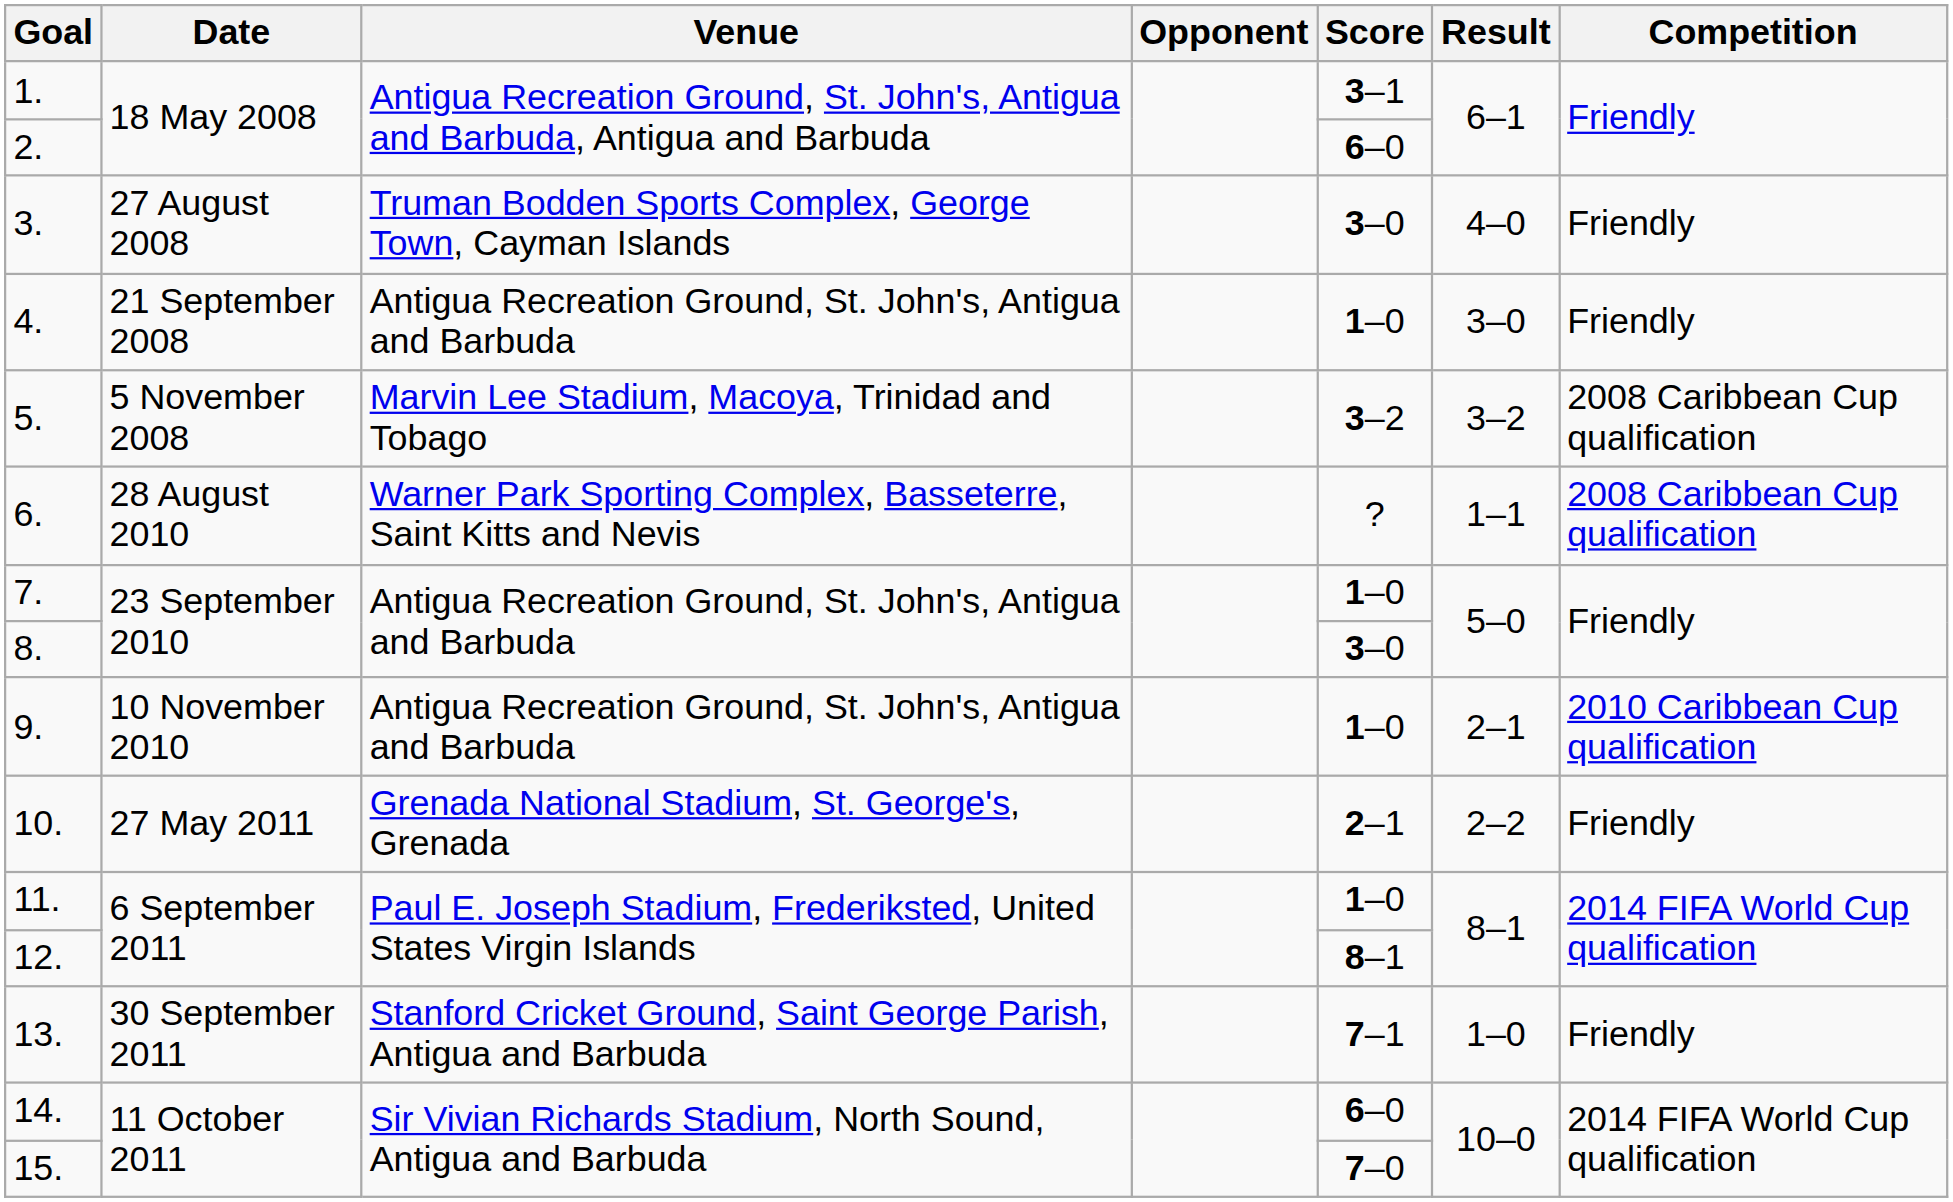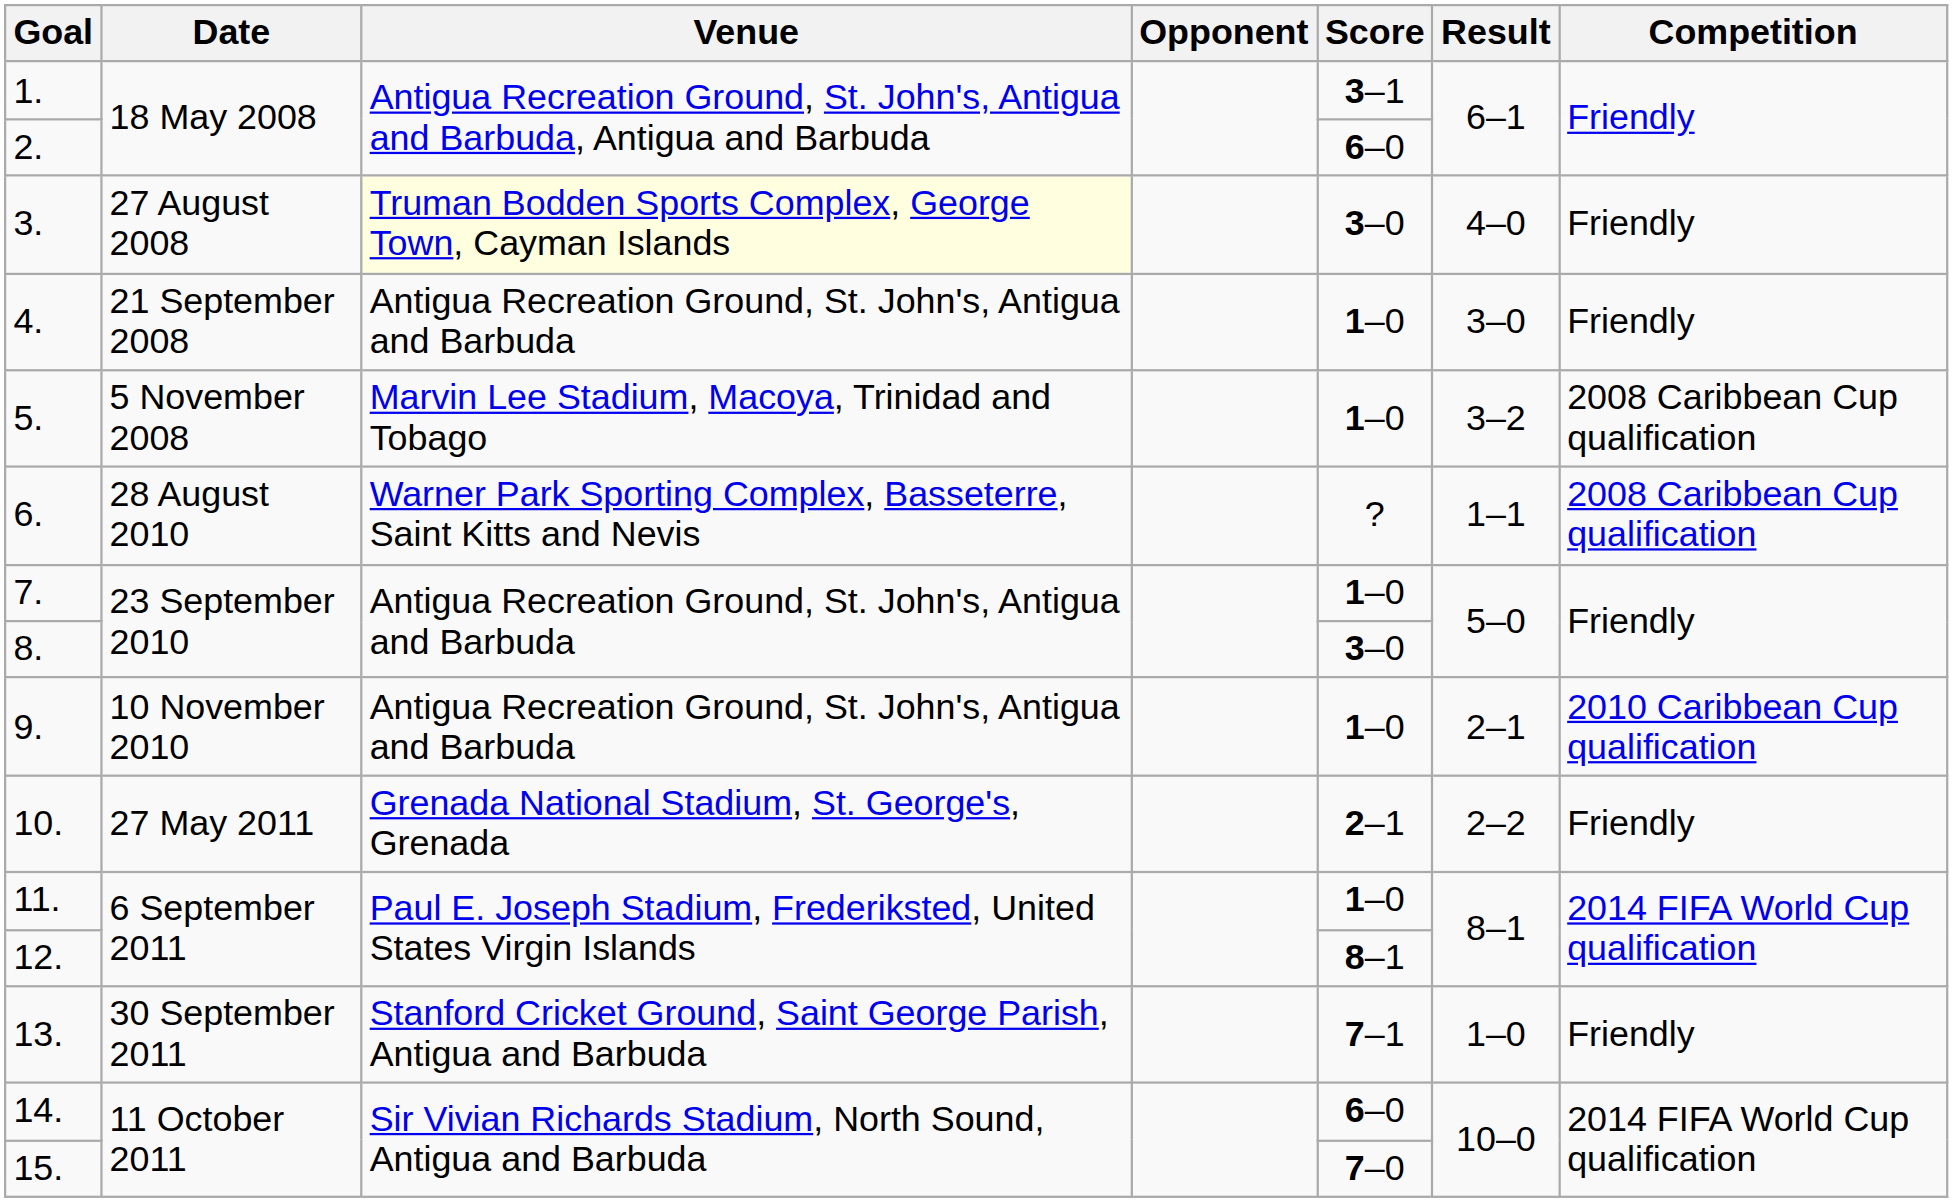 <table class="wikitable plainrowheaders sortable">
 <tr>
 <th>Goal</th>
 <th>Date</th>
 <th>Venue</th>
 <th>Opponent</th>
 <th>Score</th>
 <th>Result</th>
 <th>Competition</th>
 </tr>
 <tr>
 <td>1.</td>
 <td rowspan="2">18 May 2008</td>
 <td rowspan="2"><a href='#'>Antigua Recreation Ground</a>, <a href='#'>St. John's, Antigua and Barbuda</a>, Antigua and Barbuda</td>
 <td rowspan="2"></td>
 <td align=center><strong>3</strong>–1</td>
 <td rowspan="2" style="text-align:center">6–1</td>
 <td rowspan="2"><a href='#'>Friendly</a></td>
 </tr>
 <tr>
 <td>2.</td>
 <td align=center><strong>6</strong>–0</td>
 </tr>
 <tr>
 <td>3.</td>
 <td>27 August 2008</td>
-<td><a href='#'>Truman Bodden Sports Complex</a>, <a href='#'>George Town</a>, Cayman Islands</td>
+<td style="background: lightyellow;"><a href='#'>Truman Bodden Sports Complex</a>, <a href='#'>George Town</a>, Cayman Islands</td>
 <td></td>
 <td align=center><strong>3</strong>–0</td>
 <td align=center>4–0</td>
 <td>Friendly</td>
 </tr>
 <tr>
 <td>4.</td>
 <td>21 September 2008</td>
 <td>Antigua Recreation Ground, St. John's, Antigua and Barbuda</td>
 <td></td>
 <td align=center><strong>1</strong>–0</td>
 <td align=center>3–0</td>
 <td>Friendly</td>
 </tr>
 <tr>
 <td>5.</td>
 <td>5 November 2008</td>
 <td><a href='#'>Marvin Lee Stadium</a>, <a href='#'>Macoya</a>, Trinidad and Tobago</td>
 <td></td>
-<td align=center><strong>3</strong>–2</td>
+<td align=center><strong>1</strong>–0</td>
 <td align=center>3–2</td>
 <td>2008 Caribbean Cup qualification</td>
 </tr>
 <tr>
 <td>6.</td>
 <td>28 August 2010</td>
 <td><a href='#'>Warner Park Sporting Complex</a>, <a href='#'>Basseterre</a>, Saint Kitts and Nevis</td>
 <td></td>
 <td align=center>?</td>
 <td align=center>1–1</td>
 <td><a href='#'>2008 Caribbean Cup qualification</a></td>
 </tr>
 <tr>
 <td>7.</td>
 <td rowspan="2">23 September 2010</td>
 <td rowspan="2">Antigua Recreation Ground, St. John's, Antigua and Barbuda</td>
 <td rowspan="2"></td>
 <td align=center><strong>1</strong>–0</td>
 <td rowspan="2" style="text-align:center">5–0</td>
 <td rowspan="2">Friendly</td>
 </tr>
 <tr>
 <td>8.</td>
 <td align=center><strong>3</strong>–0</td>
 </tr>
 <tr>
 <td>9.</td>
 <td>10 November 2010</td>
 <td>Antigua Recreation Ground, St. John's, Antigua and Barbuda</td>
 <td></td>
 <td align=center><strong>1</strong>–0</td>
 <td align=center>2–1</td>
 <td><a href='#'>2010 Caribbean Cup qualification</a></td>
 </tr>
 <tr>
 <td>10.</td>
 <td>27 May 2011</td>
 <td><a href='#'>Grenada National Stadium</a>, <a href='#'>St. George's</a>, Grenada</td>
 <td></td>
 <td align=center><strong>2</strong>–1</td>
 <td align=center>2–2</td>
 <td>Friendly</td>
 </tr>
 <tr>
 <td>11.</td>
 <td rowspan="2">6 September 2011</td>
 <td rowspan="2"><a href='#'>Paul E. Joseph Stadium</a>, <a href='#'>Frederiksted</a>, United States Virgin Islands</td>
 <td rowspan="2"></td>
 <td align=center><strong>1</strong>–0</td>
 <td rowspan="2" style="text-align:center">8–1</td>
 <td rowspan="2"><a href='#'>2014 FIFA World Cup qualification</a></td>
 </tr>
 <tr>
 <td>12.</td>
 <td align=center><strong>8</strong>–1</td>
 </tr>
 <tr>
 <td>13.</td>
 <td>30 September 2011</td>
 <td><a href='#'>Stanford Cricket Ground</a>, <a href='#'>Saint George Parish</a>, Antigua and Barbuda</td>
 <td></td>
 <td align=center><strong>7</strong>–1</td>
 <td align=center>1–0</td>
 <td>Friendly</td>
 </tr>
 <tr>
 <td>14.</td>
 <td rowspan="2">11 October 2011</td>
 <td rowspan="2"><a href='#'>Sir Vivian Richards Stadium</a>, North Sound, Antigua and Barbuda</td>
 <td rowspan="2"></td>
 <td align=center><strong>6</strong>–0</td>
 <td rowspan="2" style="text-align:center">10–0</td>
 <td rowspan="2">2014 FIFA World Cup qualification</td>
 </tr>
 <tr>
 <td>15.</td>
 <td align=center><strong>7</strong>–0</td>
 </tr>
 </table>
